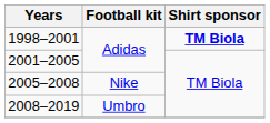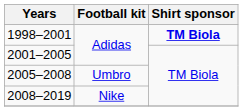 <table class="wikitable" style="text-align: center">
 <tr>
 <th>Years</th>
 <th>Football kit</th>
 <th>Shirt sponsor</th>
 </tr>
 <tr>
 <td>1998–2001</td>
 <td rowspan=2><a href='#'>Adidas</a></td>
 <td><strong><a href='#'>TM Biola</a></strong></td>
 </tr>
 <tr>
 <td>2001–2005</td>
 <td rowspan=3><a href='#'>TM Biola</a></td>
 </tr>
 <tr>
 <td>2005–2008</td>
-<td><a href='#'>Nike</a></td>
+<td><a href='#'>Umbro</a></td>
 </tr>
 <tr>
 <td>2008–2019</td>
-<td><a href='#'>Umbro</a></td>
+<td><a href='#'>Nike</a></td>
 </tr>
 <tr>
 </tr>
 </table>
